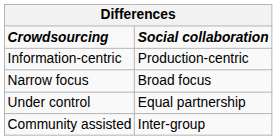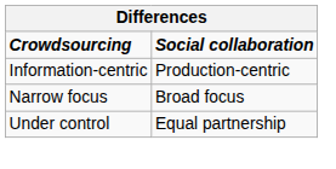 <table class="wikitable">
 <tr>
 <th colspan="2">Differences</th>
 </tr>
 <tr>
 <td><strong><em>Crowdsourcing</em></strong></td>
 <td><strong><em>Social collaboration</em></strong></td>
 </tr>
 <tr>
 <td>Information-centric</td>
 <td>Production-centric</td>
 </tr>
 <tr>
 <td>Narrow focus</td>
 <td>Broad focus</td>
 </tr>
 <tr>
 <td>Under control</td>
 <td>Equal partnership</td>
 </tr>
-<tr>
-<td>Community assisted</td>
-<td>Inter-group</td>
-</tr>
 </table>
